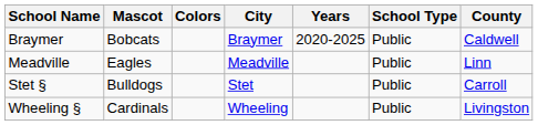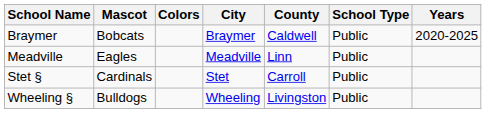 <table class="wikitable">
 <tr>
 <th>School Name</th>
 <th>Mascot</th>
 <th>Colors</th>
 <th>City</th>
+<th>County</th>
+<th>School Type</th>
 <th>Years</th>
-<th>School Type</th>
-<th>County</th>
 </tr>
 <tr>
 <td>Braymer</td>
 <td>Bobcats</td>
 <td> </td>
 <td><a href='#'>Braymer</a></td>
+<td><a href='#'>Caldwell</a></td>
+<td>Public</td>
 <td>2020-2025</td>
-<td>Public</td>
-<td><a href='#'>Caldwell</a></td>
 </tr>
 <tr>
 <td>Meadville</td>
 <td>Eagles</td>
 <td> </td>
 <td><a href='#'>Meadville</a></td>
+<td><a href='#'>Linn</a></td>
+<td>Public</td>
 <td></td>
-<td>Public</td>
-<td><a href='#'>Linn</a></td>
 </tr>
 <tr>
 <td>Stet §</td>
-<td>Bulldogs</td>
+<td>Cardinals</td>
 <td> </td>
 <td><a href='#'>Stet</a></td>
+<td><a href='#'>Carroll</a></td>
+<td>Public</td>
 <td></td>
-<td>Public</td>
-<td><a href='#'>Carroll</a></td>
 </tr>
 <tr>
 <td>Wheeling §</td>
-<td>Cardinals</td>
+<td>Bulldogs</td>
 <td> </td>
 <td><a href='#'>Wheeling</a></td>
+<td><a href='#'>Livingston</a></td>
+<td>Public</td>
 <td></td>
-<td>Public</td>
-<td><a href='#'>Livingston</a></td>
 </tr>
 </table>
